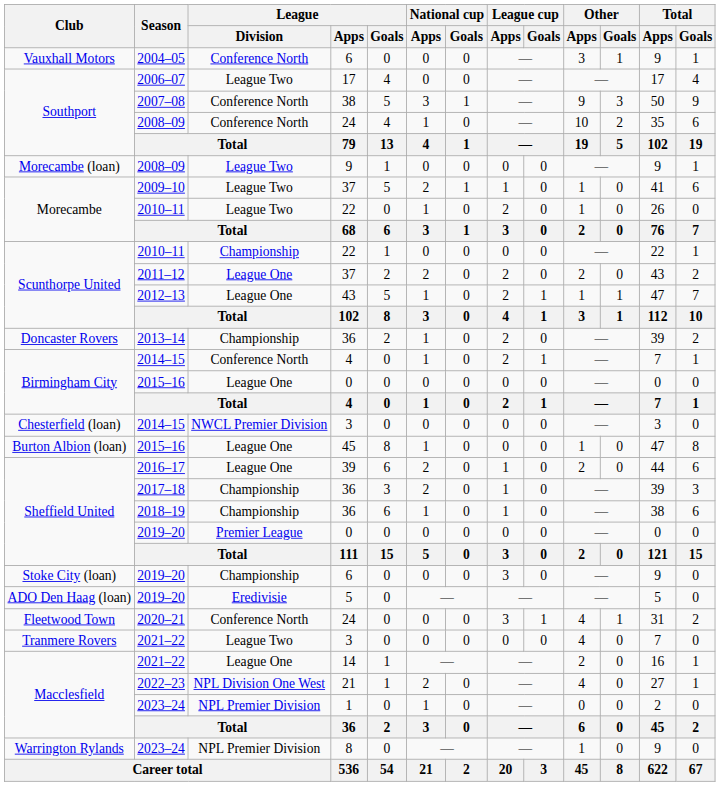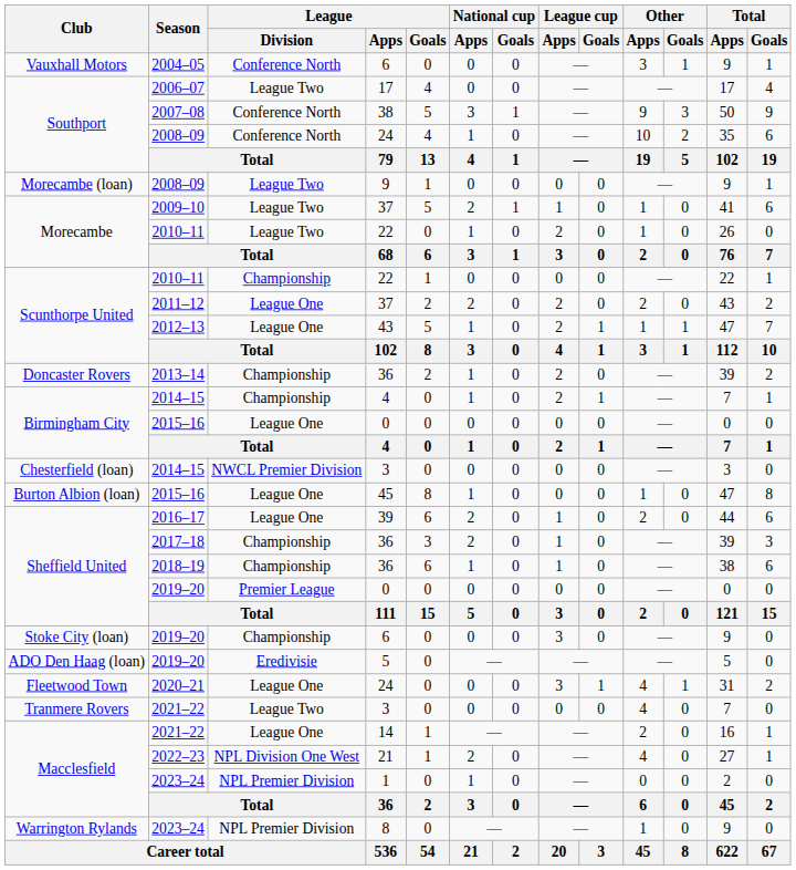 <table class="wikitable" style="text-align:center">
 <tr>
 <th rowspan="2">Club</th>
 <th rowspan="2">Season</th>
 <th colspan="3">League</th>
 <th colspan="2">National cup</th>
 <th colspan="2">League cup</th>
 <th colspan="2">Other</th>
 <th colspan="2">Total</th>
 </tr>
 <tr>
 <th>Division</th>
 <th>Apps</th>
 <th>Goals</th>
 <th>Apps</th>
 <th>Goals</th>
 <th>Apps</th>
 <th>Goals</th>
 <th>Apps</th>
 <th>Goals</th>
 <th>Apps</th>
 <th>Goals</th>
 </tr>
 <tr>
 <td><a href='#'>Vauxhall Motors</a></td>
 <td><a href='#'>2004–05</a></td>
 <td><a href='#'>Conference North</a></td>
 <td>6</td>
 <td>0</td>
 <td>0</td>
 <td>0</td>
 <td colspan="2">—</td>
 <td>3</td>
 <td>1</td>
 <td>9</td>
 <td>1</td>
 </tr>
 <tr>
 <td rowspan="4"><a href='#'>Southport</a></td>
 <td><a href='#'>2006–07</a></td>
 <td>League Two</td>
 <td>17</td>
 <td>4</td>
 <td>0</td>
 <td>0</td>
 <td colspan=2>—</td>
 <td colspan=2>—</td>
 <td>17</td>
 <td>4</td>
 </tr>
 <tr>
 <td><a href='#'>2007–08</a></td>
 <td>Conference North</td>
 <td>38</td>
 <td>5</td>
 <td>3</td>
 <td>1</td>
 <td colspan=2>—</td>
 <td>9</td>
 <td>3</td>
 <td>50</td>
 <td>9</td>
 </tr>
 <tr>
 <td><a href='#'>2008–09</a></td>
 <td>Conference North</td>
 <td>24</td>
 <td>4</td>
 <td>1</td>
 <td>0</td>
 <td colspan=2>—</td>
 <td>10</td>
 <td>2</td>
 <td>35</td>
 <td>6</td>
 </tr>
 <tr>
 <th colspan="2">Total</th>
 <th>79</th>
 <th>13</th>
 <th>4</th>
 <th>1</th>
 <th colspan=2>—</th>
 <th>19</th>
 <th>5</th>
 <th>102</th>
 <th>19</th>
 </tr>
 <tr>
 <td><a href='#'>Morecambe</a> (loan)</td>
 <td><a href='#'>2008–09</a></td>
 <td><a href='#'>League Two</a></td>
 <td>9</td>
 <td>1</td>
 <td>0</td>
 <td>0</td>
 <td>0</td>
 <td>0</td>
 <td colspan=2>—</td>
 <td>9</td>
 <td>1</td>
 </tr>
 <tr>
 <td rowspan="3">Morecambe</td>
 <td><a href='#'>2009–10</a></td>
 <td>League Two</td>
 <td>37</td>
 <td>5</td>
 <td>2</td>
 <td>1</td>
 <td>1</td>
 <td>0</td>
 <td>1</td>
 <td>0</td>
 <td>41</td>
 <td>6</td>
 </tr>
 <tr>
 <td><a href='#'>2010–11</a></td>
 <td>League Two</td>
 <td>22</td>
 <td>0</td>
 <td>1</td>
 <td>0</td>
 <td>2</td>
 <td>0</td>
 <td>1</td>
 <td>0</td>
 <td>26</td>
 <td>0</td>
 </tr>
 <tr>
 <th colspan="2">Total</th>
 <th>68</th>
 <th>6</th>
 <th>3</th>
 <th>1</th>
 <th>3</th>
 <th>0</th>
 <th>2</th>
 <th>0</th>
 <th>76</th>
 <th>7</th>
 </tr>
 <tr>
 <td rowspan="4"><a href='#'>Scunthorpe United</a></td>
 <td><a href='#'>2010–11</a></td>
 <td><a href='#'>Championship</a></td>
 <td>22</td>
 <td>1</td>
 <td>0</td>
 <td>0</td>
 <td>0</td>
 <td>0</td>
 <td colspan=2>—</td>
 <td>22</td>
 <td>1</td>
 </tr>
 <tr>
 <td><a href='#'>2011–12</a></td>
 <td><a href='#'>League One</a></td>
 <td>37</td>
 <td>2</td>
 <td>2</td>
 <td>0</td>
 <td>2</td>
 <td>0</td>
 <td>2</td>
 <td>0</td>
 <td>43</td>
 <td>2</td>
 </tr>
 <tr>
 <td><a href='#'>2012–13</a></td>
 <td>League One</td>
 <td>43</td>
 <td>5</td>
 <td>1</td>
 <td>0</td>
 <td>2</td>
 <td>1</td>
 <td>1</td>
 <td>1</td>
 <td>47</td>
 <td>7</td>
 </tr>
 <tr>
 <th colspan="2">Total</th>
 <th>102</th>
 <th>8</th>
 <th>3</th>
 <th>0</th>
 <th>4</th>
 <th>1</th>
 <th>3</th>
 <th>1</th>
 <th>112</th>
 <th>10</th>
 </tr>
 <tr>
 <td><a href='#'>Doncaster Rovers</a></td>
 <td><a href='#'>2013–14</a></td>
 <td>Championship</td>
 <td>36</td>
 <td>2</td>
 <td>1</td>
 <td>0</td>
 <td>2</td>
 <td>0</td>
 <td colspan=2>—</td>
 <td>39</td>
 <td>2</td>
 </tr>
 <tr>
 <td rowspan="3"><a href='#'>Birmingham City</a></td>
 <td><a href='#'>2014–15</a></td>
-<td>Conference North</td>
+<td>Championship</td>
 <td>4</td>
 <td>0</td>
 <td>1</td>
 <td>0</td>
 <td>2</td>
 <td>1</td>
 <td colspan=2>—</td>
 <td>7</td>
 <td>1</td>
 </tr>
 <tr>
 <td><a href='#'>2015–16</a></td>
 <td>League One</td>
 <td>0</td>
 <td>0</td>
 <td>0</td>
 <td>0</td>
 <td>0</td>
 <td>0</td>
 <td colspan=2>—</td>
 <td>0</td>
 <td>0</td>
 </tr>
 <tr>
 <th colspan="2">Total</th>
 <th>4</th>
 <th>0</th>
 <th>1</th>
 <th>0</th>
 <th>2</th>
 <th>1</th>
 <th colspan=2>—</th>
 <th>7</th>
 <th>1</th>
 </tr>
 <tr>
 <td><a href='#'>Chesterfield</a> (loan)</td>
 <td><a href='#'>2014–15</a></td>
 <td><a href='#'>NWCL Premier Division</a></td>
 <td>3</td>
 <td>0</td>
 <td>0</td>
 <td>0</td>
 <td>0</td>
 <td>0</td>
 <td colspan=2>—</td>
 <td>3</td>
 <td>0</td>
 </tr>
 <tr>
 <td><a href='#'>Burton Albion</a> (loan)</td>
 <td><a href='#'>2015–16</a></td>
 <td>League One</td>
 <td>45</td>
 <td>8</td>
 <td>1</td>
 <td>0</td>
 <td>0</td>
 <td>0</td>
 <td>1</td>
 <td>0</td>
 <td>47</td>
 <td>8</td>
 </tr>
 <tr>
 <td rowspan=5><a href='#'>Sheffield United</a></td>
 <td><a href='#'>2016–17</a></td>
 <td>League One</td>
 <td>39</td>
 <td>6</td>
 <td>2</td>
 <td>0</td>
 <td>1</td>
 <td>0</td>
 <td>2</td>
 <td>0</td>
 <td>44</td>
 <td>6</td>
 </tr>
 <tr>
 <td><a href='#'>2017–18</a></td>
 <td>Championship</td>
 <td>36</td>
 <td>3</td>
 <td>2</td>
 <td>0</td>
 <td>1</td>
 <td>0</td>
 <td colspan=2>—</td>
 <td>39</td>
 <td>3</td>
 </tr>
 <tr>
 <td><a href='#'>2018–19</a></td>
 <td>Championship</td>
 <td>36</td>
 <td>6</td>
 <td>1</td>
 <td>0</td>
 <td>1</td>
 <td>0</td>
 <td colspan=2>—</td>
 <td>38</td>
 <td>6</td>
 </tr>
 <tr>
 <td><a href='#'>2019–20</a></td>
 <td><a href='#'>Premier League</a></td>
 <td>0</td>
 <td>0</td>
 <td>0</td>
 <td>0</td>
 <td>0</td>
 <td>0</td>
 <td colspan=2>—</td>
 <td>0</td>
 <td>0</td>
 </tr>
 <tr>
 <th colspan=2>Total</th>
 <th>111</th>
 <th>15</th>
 <th>5</th>
 <th>0</th>
 <th>3</th>
 <th>0</th>
 <th>2</th>
 <th>0</th>
 <th>121</th>
 <th>15</th>
 </tr>
 <tr>
 <td><a href='#'>Stoke City</a> (loan)</td>
 <td><a href='#'>2019–20</a></td>
 <td>Championship</td>
 <td>6</td>
 <td>0</td>
 <td>0</td>
 <td>0</td>
 <td>3</td>
 <td>0</td>
 <td colspan=2>—</td>
 <td>9</td>
 <td>0</td>
 </tr>
 <tr>
 <td><a href='#'>ADO Den Haag</a> (loan)</td>
 <td><a href='#'>2019–20</a></td>
 <td><a href='#'>Eredivisie</a></td>
 <td>5</td>
 <td>0</td>
 <td colspan=2>—</td>
 <td colspan=2>—</td>
 <td colspan=2>—</td>
 <td>5</td>
 <td>0</td>
 </tr>
 <tr>
 <td><a href='#'>Fleetwood Town</a></td>
 <td><a href='#'>2020–21</a></td>
-<td>Conference North</td>
+<td>League One</td>
 <td>24</td>
 <td>0</td>
 <td>0</td>
 <td>0</td>
 <td>3</td>
 <td>1</td>
 <td>4</td>
 <td>1</td>
 <td>31</td>
 <td>2</td>
 </tr>
 <tr>
 <td><a href='#'>Tranmere Rovers</a></td>
 <td><a href='#'>2021–22</a></td>
 <td>League Two</td>
 <td>3</td>
 <td>0</td>
 <td>0</td>
 <td>0</td>
 <td>0</td>
 <td>0</td>
 <td>4</td>
 <td>0</td>
 <td>7</td>
 <td>0</td>
 </tr>
 <tr>
 <td rowspan="4"><a href='#'>Macclesfield</a></td>
 <td><a href='#'>2021–22</a></td>
 <td>League One</td>
 <td>14</td>
 <td>1</td>
 <td colspan=2>—</td>
 <td colspan=2>—</td>
 <td>2</td>
 <td>0</td>
 <td>16</td>
 <td>1</td>
 </tr>
 <tr>
 <td><a href='#'>2022–23</a></td>
 <td><a href='#'>NPL Division One West</a></td>
 <td>21</td>
 <td>1</td>
 <td>2</td>
 <td>0</td>
 <td colspan="2">—</td>
 <td>4</td>
 <td>0</td>
 <td>27</td>
 <td>1</td>
 </tr>
 <tr>
 <td><a href='#'>2023–24</a></td>
 <td><a href='#'>NPL Premier Division</a></td>
 <td>1</td>
 <td>0</td>
 <td>1</td>
 <td>0</td>
 <td colspan="2">—</td>
 <td>0</td>
 <td>0</td>
 <td>2</td>
 <td>0</td>
 </tr>
 <tr>
 <th colspan=2>Total</th>
 <th>36</th>
 <th>2</th>
 <th>3</th>
 <th>0</th>
 <th colspan="2">—</th>
 <th>6</th>
 <th>0</th>
 <th>45</th>
 <th>2</th>
 </tr>
 <tr>
 <td><a href='#'>Warrington Rylands</a></td>
 <td><a href='#'>2023–24</a></td>
 <td>NPL Premier Division</td>
 <td>8</td>
 <td>0</td>
 <td colspan=2>—</td>
 <td colspan=2>—</td>
 <td>1</td>
 <td>0</td>
 <td>9</td>
 <td>0</td>
 </tr>
 <tr>
 <th colspan=3>Career total</th>
 <th>536</th>
 <th>54</th>
 <th>21</th>
 <th>2</th>
 <th>20</th>
 <th>3</th>
 <th>45</th>
 <th>8</th>
 <th>622</th>
 <th>67</th>
 </tr>
 </table>
